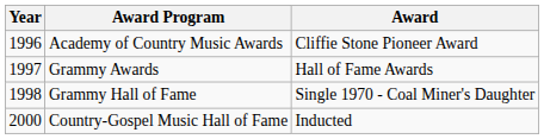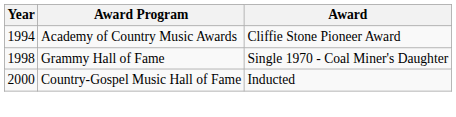 <table class="wikitable">
 <tr>
 <th>Year</th>
 <th>Award Program</th>
 <th>Award </th>
 </tr>
 <tr>
-<td>1996</td>
+<td>1994</td>
 <td>Academy of Country Music Awards</td>
 <td>Cliffie Stone Pioneer Award</td>
-</tr>
-<tr>
-<td>1997</td>
-<td>Grammy Awards</td>
-<td>Hall of Fame Awards</td>
 </tr>
 <tr>
 <td>1998</td>
 <td>Grammy Hall of Fame</td>
 <td>Single 1970 - Coal Miner's Daughter</td>
 </tr>
 <tr>
 <td>2000</td>
 <td>Country-Gospel Music Hall of Fame</td>
 <td>Inducted</td>
 </tr>
 </table>
